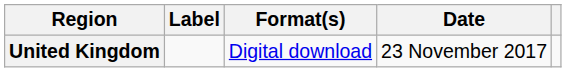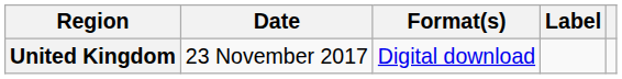 <table class="wikitable plainrowheaders">
 <tr>
 <th scope="col">Region</th>
+<th scope="col">Date</th>
+<th scope="col">Format(s)</th>
 <th scope="col">Label</th>
-<th scope="col">Format(s)</th>
-<th scope="col">Date</th>
 <th scope="col"></th>
 </tr>
 <tr>
 <th scope="row">United Kingdom</th>
+<td>23 November 2017</td>
+<td><a href='#'>Digital download</a></td>
 <td></td>
-<td><a href='#'>Digital download</a></td>
-<td>23 November 2017</td>
 <td style="text-align:center;"></td>
 </tr>
 </table>
